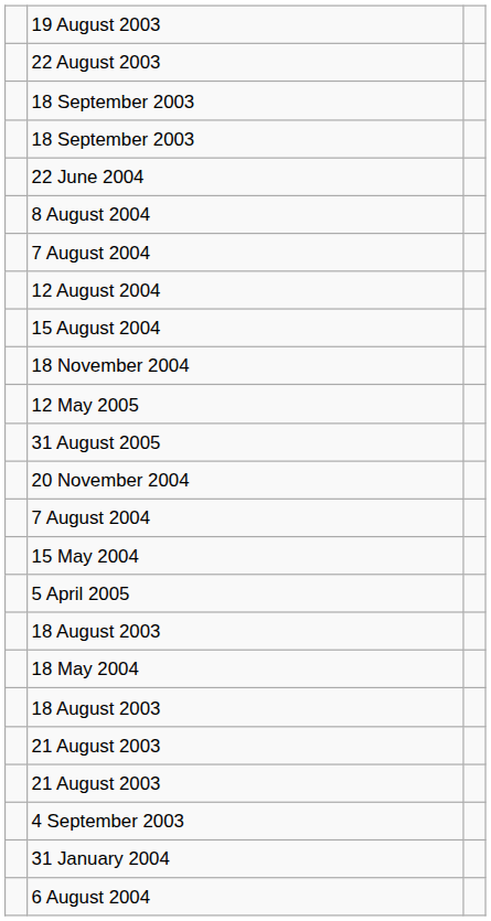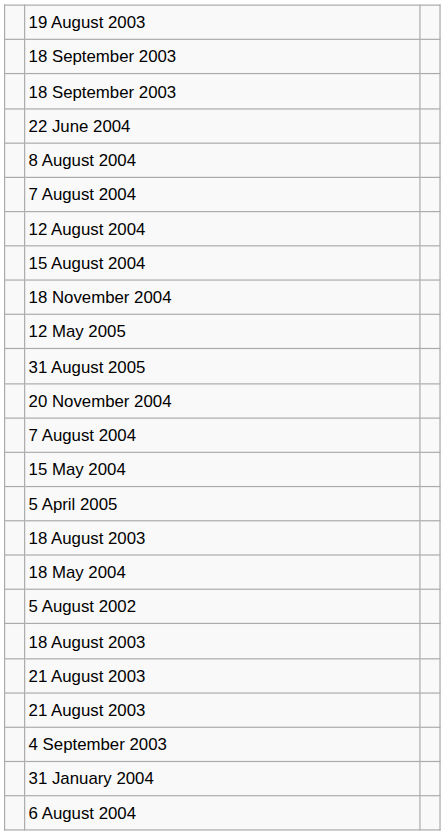 <table class="wikitable" style="font-size: 89%; float: left; width: 26em; margin-right: 1em; height: 700px">
 <tr>
 <td></td>
 <td>19 August 2003</td>
-<td></td>
-</tr>
-<tr>
-<td></td>
-<td>22 August 2003</td>
 <td></td>
 </tr>
 <tr>
 <td></td>
 <td>18 September 2003</td>
 <td></td>
 </tr>
 <tr>
 <td></td>
 <td>18 September 2003</td>
 <td></td>
 </tr>
 <tr>
 <td></td>
 <td>22 June 2004</td>
 <td></td>
 </tr>
 <tr>
 <td></td>
 <td>8 August 2004</td>
 <td></td>
 </tr>
 <tr>
 <td></td>
 <td>7 August 2004</td>
 <td></td>
 </tr>
 <tr>
 <td></td>
 <td>12 August 2004</td>
 <td></td>
 </tr>
 <tr>
 <td></td>
 <td>15 August 2004</td>
 <td></td>
 </tr>
 <tr>
 <td></td>
 <td>18 November 2004</td>
 <td></td>
 </tr>
 <tr>
 <td></td>
 <td>12 May 2005</td>
 <td></td>
 </tr>
 <tr>
 <td></td>
 <td>31 August 2005</td>
 <td></td>
 </tr>
 <tr>
 <td></td>
 <td>20 November 2004</td>
 <td></td>
 </tr>
 <tr>
 <td></td>
 <td>7 August 2004</td>
 <td></td>
 </tr>
 <tr>
 <td></td>
 <td>15 May 2004</td>
 <td></td>
 </tr>
 <tr>
 <td></td>
 <td>5 April 2005</td>
 <td></td>
 </tr>
 <tr>
 <td></td>
 <td>18 August 2003</td>
 <td></td>
 </tr>
 <tr>
 <td></td>
 <td>18 May 2004</td>
 <td></td>
 </tr>
 <tr>
 <td></td>
+<td>5 August 2002</td>
+<td></td>
+</tr>
+<tr>
+<td></td>
 <td>18 August 2003</td>
 <td></td>
 </tr>
 <tr>
 <td></td>
 <td>21 August 2003</td>
 <td></td>
 </tr>
 <tr>
 <td></td>
 <td>21 August 2003</td>
 <td></td>
 </tr>
 <tr>
 <td></td>
 <td>4 September 2003</td>
 <td></td>
 </tr>
 <tr>
 <td></td>
 <td>31 January 2004</td>
 <td></td>
 </tr>
 <tr>
 <td></td>
 <td>6 August 2004</td>
 <td></td>
 </tr>
 </table>
